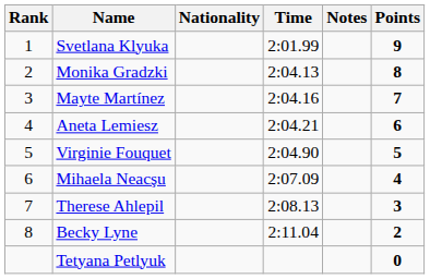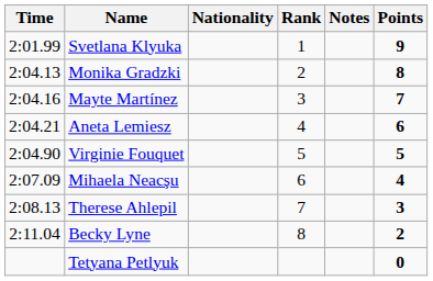 <table class="wikitable sortable" style="text-align:center">
 <tr>
-<th>Rank</th>
+<th>Time</th>
 <th>Name</th>
 <th>Nationality</th>
-<th>Time</th>
+<th>Rank</th>
 <th>Notes</th>
 <th>Points</th>
 </tr>
 <tr>
-<td>1</td>
+<td>2:01.99</td>
 <td align=left><a href='#'>Svetlana Klyuka</a></td>
 <td align=left></td>
-<td>2:01.99</td>
+<td>1</td>
 <td></td>
 <td><strong>9</strong></td>
 </tr>
 <tr>
-<td>2</td>
+<td>2:04.13</td>
 <td align=left><a href='#'>Monika Gradzki</a></td>
 <td align=left></td>
-<td>2:04.13</td>
+<td>2</td>
 <td></td>
 <td><strong>8</strong></td>
 </tr>
 <tr>
-<td>3</td>
+<td>2:04.16</td>
 <td align=left><a href='#'>Mayte Martínez</a></td>
 <td align=left></td>
-<td>2:04.16</td>
+<td>3</td>
 <td></td>
 <td><strong>7</strong></td>
 </tr>
 <tr>
-<td>4</td>
+<td>2:04.21</td>
 <td align=left><a href='#'>Aneta Lemiesz</a></td>
 <td align=left></td>
-<td>2:04.21</td>
+<td>4</td>
 <td></td>
 <td><strong>6</strong></td>
 </tr>
 <tr>
-<td>5</td>
+<td>2:04.90</td>
 <td align=left><a href='#'>Virginie Fouquet</a></td>
 <td align=left></td>
-<td>2:04.90</td>
+<td>5</td>
 <td></td>
 <td><strong>5</strong></td>
 </tr>
 <tr>
-<td>6</td>
+<td>2:07.09</td>
 <td align=left><a href='#'>Mihaela Neacşu</a></td>
 <td align=left></td>
-<td>2:07.09</td>
+<td>6</td>
 <td></td>
 <td><strong>4</strong></td>
 </tr>
 <tr>
-<td>7</td>
+<td>2:08.13</td>
 <td align=left><a href='#'>Therese Ahlepil</a></td>
 <td align=left></td>
-<td>2:08.13</td>
+<td>7</td>
 <td></td>
 <td><strong>3</strong></td>
 </tr>
 <tr>
-<td>8</td>
+<td>2:11.04</td>
 <td align=left><a href='#'>Becky Lyne</a></td>
 <td align=left></td>
-<td>2:11.04</td>
+<td>8</td>
 <td></td>
 <td><strong>2</strong></td>
 </tr>
 <tr>
 <td></td>
 <td align=left><a href='#'>Tetyana Petlyuk</a></td>
 <td align=left></td>
 <td></td>
 <td></td>
 <td><strong>0</strong></td>
 </tr>
 </table>
